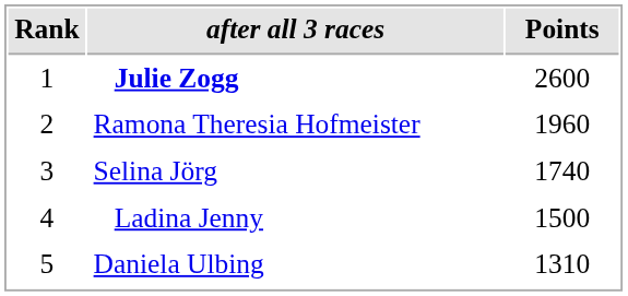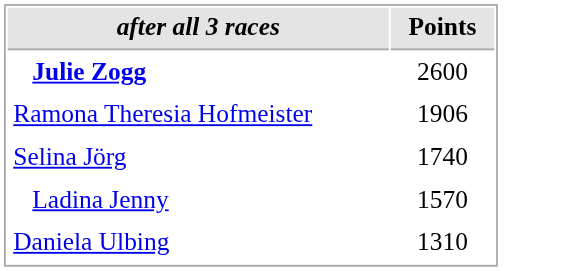 <table cellspacing="1" cellpadding="3" style="border:1px solid #aaa; font-size:86%;">
 <tr style="background:#e4e4e4;">
-<th style="border-bottom:1px solid #aaa; width:10px;">Rank</th>
 <th style="border-bottom:1px solid #aaa; width:200px;"><em>after all 3 races</em></th>
 <th style="border-bottom:1px solid #aaa; width:50px;">Points</th>
 </tr>
 <tr>
-<td align=center>1</td>
 <td><strong>   <a href='#'>Julie Zogg</a></strong></td>
 <td align=center>2600</td>
 </tr>
 <tr>
-<td align=center>2</td>
 <td> <a href='#'>Ramona Theresia Hofmeister</a></td>
-<td align=center>1960</td>
+<td align=center>1906</td>
 </tr>
 <tr>
-<td align=center>3</td>
 <td> <a href='#'>Selina Jörg</a></td>
 <td align=center>1740</td>
 </tr>
 <tr>
-<td align=center>4</td>
 <td>   <a href='#'>Ladina Jenny</a></td>
-<td align=center>1500</td>
+<td align=center>1570</td>
 </tr>
 <tr>
-<td align=center>5</td>
 <td> <a href='#'>Daniela Ulbing</a></td>
 <td align=center>1310</td>
 </tr>
 </table>
